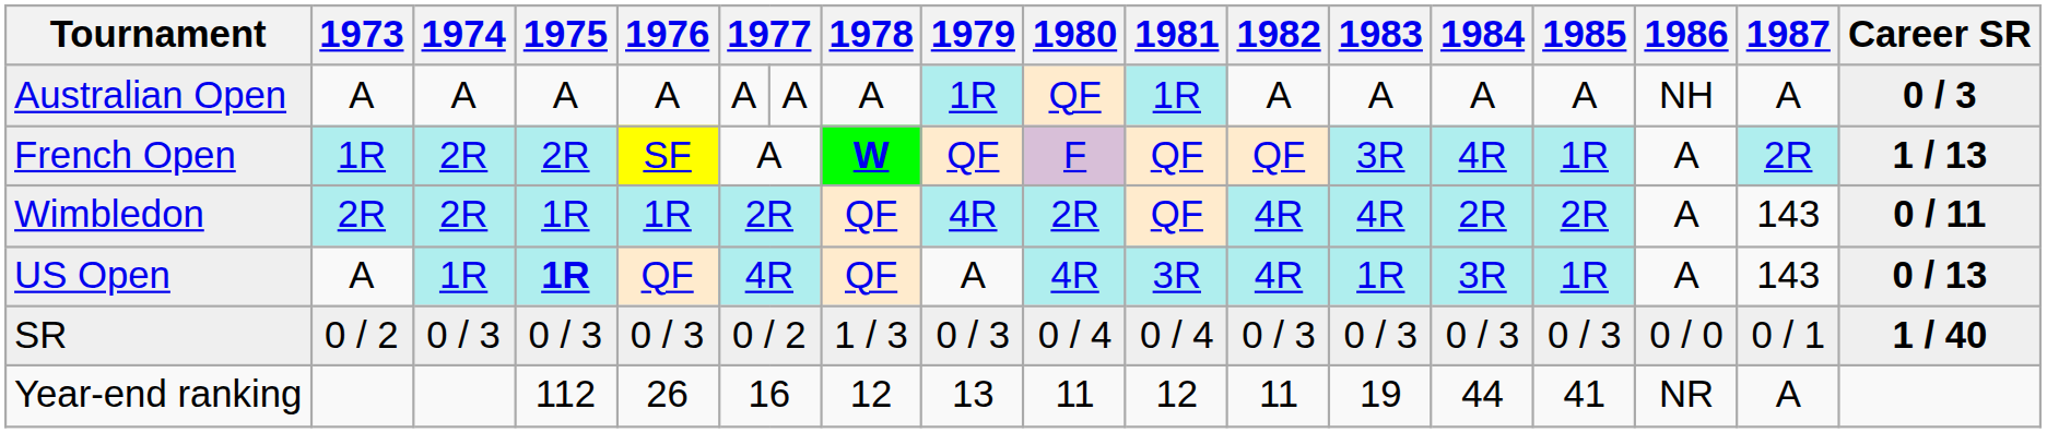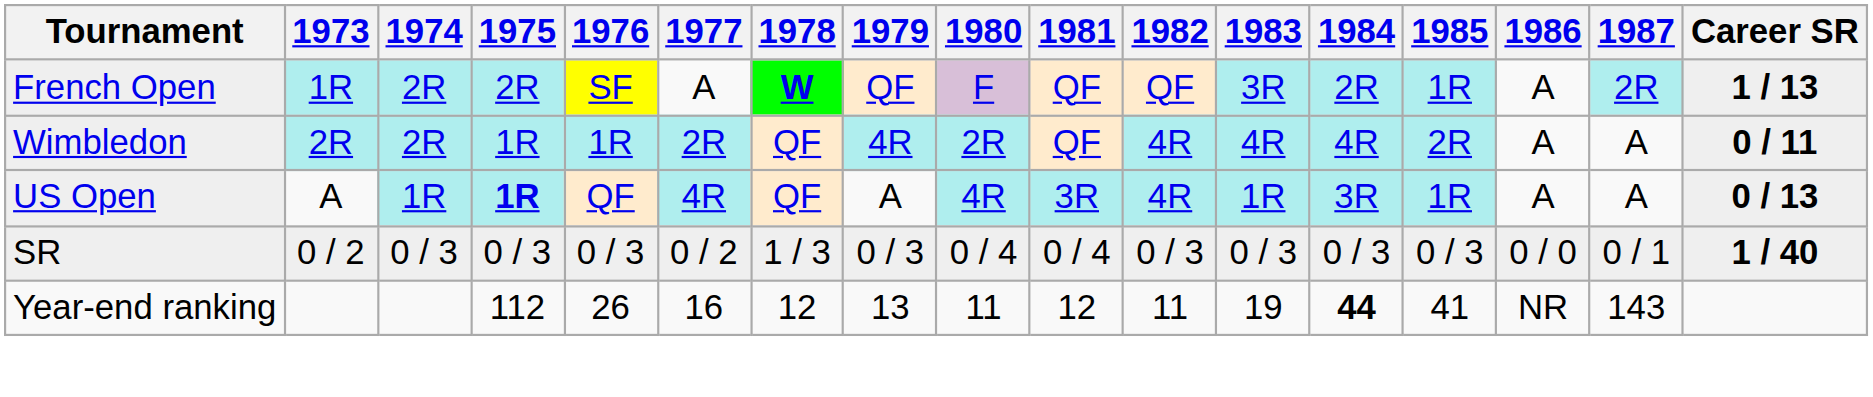 <table class="wikitable">
 <tr>
 <th>Tournament</th>
 <th><a href='#'>1973</a></th>
 <th><a href='#'>1974</a></th>
 <th><a href='#'>1975</a></th>
 <th><a href='#'>1976</a></th>
 <th colspan=2><a href='#'>1977</a></th>
 <th><a href='#'>1978</a></th>
 <th><a href='#'>1979</a></th>
 <th><a href='#'>1980</a></th>
 <th><a href='#'>1981</a></th>
 <th><a href='#'>1982</a></th>
 <th><a href='#'>1983</a></th>
 <th><a href='#'>1984</a></th>
 <th><a href='#'>1985</a></th>
 <th><a href='#'>1986</a></th>
 <th><a href='#'>1987</a></th>
 <th>Career SR</th>
 </tr>
 <tr>
-<td style="background:#EFEFEF;"><a href='#'>Australian Open</a></td>
-<td align="center">A</td>
-<td align="center">A</td>
-<td align="center">A</td>
-<td align="center">A</td>
-<td align="center">A</td>
-<td align="center">A</td>
-<td align="center">A</td>
-<td align="center" style="background:#afeeee;"><a href='#'>1R</a></td>
-<td align="center" style="background:#ffebcd;"><a href='#'>QF</a></td>
-<td align="center" style="background:#afeeee;"><a href='#'>1R</a></td>
-<td align="center">A</td>
-<td align="center">A</td>
-<td align="center">A</td>
-<td align="center">A</td>
-<td align="center">NH</td>
-<td align="center">A</td>
-<td align="center" style="background:#EFEFEF;"><strong>0 / 3</strong></td>
-</tr>
-<tr>
 <td style="background:#EFEFEF;"><a href='#'>French Open</a></td>
 <td align="center" style="background:#afeeee;"><a href='#'>1R</a></td>
 <td align="center" style="background:#afeeee;"><a href='#'>2R</a></td>
 <td align="center" style="background:#afeeee;"><a href='#'>2R</a></td>
 <td align="center" style="background:yellow;"><a href='#'>SF</a></td>
 <td align="center" colspan=2>A</td>
 <td align="center" style="background:#00ff00;"><strong><a href='#'>W</a></strong></td>
 <td align="center" style="background:#ffebcd;"><a href='#'>QF</a></td>
 <td align="center" style="background:#D8BFD8;"><a href='#'>F</a></td>
 <td align="center" style="background:#ffebcd;"><a href='#'>QF</a></td>
 <td align="center" style="background:#ffebcd;"><a href='#'>QF</a></td>
 <td align="center" style="background:#afeeee;"><a href='#'>3R</a></td>
-<td align="center" style="background:#afeeee;"><a href='#'>4R</a></td>
+<td align="center" style="background:#afeeee;"><a href='#'>2R</a></td>
 <td align="center" style="background:#afeeee;"><a href='#'>1R</a></td>
 <td align="center">A</td>
 <td align="center" style="background:#afeeee;"><a href='#'>2R</a></td>
 <td align="center" style="background:#EFEFEF;"><strong>1 / 13</strong></td>
 </tr>
 <tr>
 <td style="background:#EFEFEF;"><a href='#'>Wimbledon</a></td>
 <td align="center" style="background:#afeeee;"><a href='#'>2R</a></td>
 <td align="center" style="background:#afeeee;"><a href='#'>2R</a></td>
 <td align="center" style="background:#afeeee;"><a href='#'>1R</a></td>
 <td align="center" style="background:#afeeee;"><a href='#'>1R</a></td>
 <td align="center" style="background:#afeeee;" colspan=2><a href='#'>2R</a></td>
 <td align="center" style="background:#ffebcd;"><a href='#'>QF</a></td>
 <td align="center" style="background:#afeeee;"><a href='#'>4R</a></td>
 <td align="center" style="background:#afeeee;"><a href='#'>2R</a></td>
 <td align="center" style="background:#ffebcd;"><a href='#'>QF</a></td>
 <td align="center" style="background:#afeeee;"><a href='#'>4R</a></td>
 <td align="center" style="background:#afeeee;"><a href='#'>4R</a></td>
-<td align="center" style="background:#afeeee;"><a href='#'>2R</a></td>
+<td align="center" style="background:#afeeee;"><a href='#'>4R</a></td>
 <td align="center" style="background:#afeeee;"><a href='#'>2R</a></td>
 <td align="center">A</td>
-<td align="center">143</td>
+<td align="center">A</td>
 <td align="center" style="background:#EFEFEF;"><strong>0 / 11</strong></td>
 </tr>
 <tr>
 <td style="background:#EFEFEF;"><a href='#'>US Open</a></td>
 <td align="center">A</td>
 <td align="center" style="background:#afeeee;"><a href='#'>1R</a></td>
 <td align="center" style="background:#afeeee;"><strong><a href='#'>1R</a></strong></td>
 <td align="center" style="background:#ffebcd;"><a href='#'>QF</a></td>
 <td align="center" style="background:#afeeee;" colspan=2><a href='#'>4R</a></td>
 <td align="center" style="background:#ffebcd;"><a href='#'>QF</a></td>
 <td align="center">A</td>
 <td align="center" style="background:#afeeee;"><a href='#'>4R</a></td>
 <td align="center" style="background:#afeeee;"><a href='#'>3R</a></td>
 <td align="center" style="background:#afeeee;"><a href='#'>4R</a></td>
 <td align="center" style="background:#afeeee;"><a href='#'>1R</a></td>
 <td align="center" style="background:#afeeee;"><a href='#'>3R</a></td>
 <td align="center" style="background:#afeeee;"><a href='#'>1R</a></td>
 <td align="center">A</td>
-<td align="center">143</td>
+<td align="center">A</td>
 <td align="center" style="background:#EFEFEF;"><strong>0 / 13</strong></td>
 </tr>
 <tr>
 <td style="background:#EFEFEF;">SR</td>
 <td align="center" style="background:#EFEFEF;">0 / 2</td>
 <td align="center" style="background:#EFEFEF;">0 / 3</td>
 <td align="center" style="background:#EFEFEF;">0 / 3</td>
 <td align="center" style="background:#EFEFEF;">0 / 3</td>
 <td align="center" style="background:#EFEFEF;" colspan=2>0 / 2</td>
 <td align="center" style="background:#EFEFEF;">1 / 3</td>
 <td align="center" style="background:#EFEFEF;">0 / 3</td>
 <td align="center" style="background:#EFEFEF;">0 / 4</td>
 <td align="center" style="background:#EFEFEF;">0 / 4</td>
 <td align="center" style="background:#EFEFEF;">0 / 3</td>
 <td align="center" style="background:#EFEFEF;">0 / 3</td>
 <td align="center" style="background:#EFEFEF;">0 / 3</td>
 <td align="center" style="background:#EFEFEF;">0 / 3</td>
 <td align="center" style="background:#EFEFEF;">0 / 0</td>
 <td align="center" style="background:#EFEFEF;">0 / 1</td>
 <td align="center" style="background:#EFEFEF;"><strong>1 / 40</strong></td>
 </tr>
 <tr>
 <td align=left>Year-end ranking</td>
 <td align="center"></td>
 <td align="center"></td>
 <td align="center">112</td>
 <td align="center">26</td>
 <td colspan=2 align="center">16</td>
 <td align="center">12</td>
 <td align="center">13</td>
 <td align="center">11</td>
 <td align="center">12</td>
 <td align="center">11</td>
 <td align="center">19</td>
-<td align="center">44</td>
+<td align="center"><strong>44</strong></td>
 <td align="center">41</td>
 <td align="center">NR</td>
-<td align="center">A</td>
+<td align="center">143</td>
 </tr>
 </table>
